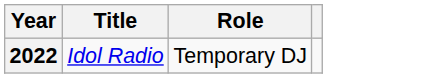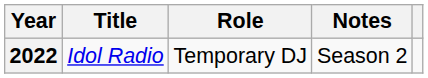 <table class="wikitable plainrowheaders">
 <tr>
 <th scope="col">Year</th>
 <th scope="col">Title</th>
 <th scope="col">Role</th>
+<th scope="col">Notes</th>
 <th scope="col" class="unsortable"></th>
 </tr>
 <tr>
 <th scope="row">2022</th>
 <td><em><a href='#'>Idol Radio</a></em></td>
 <td>Temporary DJ</td>
+<td>Season 2</td>
 <td style="text-align:center"></td>
 </tr>
 </table>
